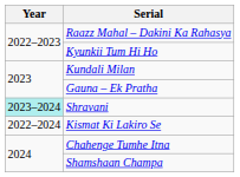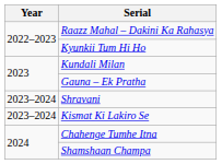 <table class="wikitable sortable">
 <tr>
 <th>Year</th>
 <th>Serial</th>
 </tr>
 <tr>
 <td rowspan="2">2022–2023</td>
 <td><em><a href='#'>Raazz Mahal – Dakini Ka Rahasya</a></em></td>
 </tr>
 <tr>
 <td><em><a href='#'>Kyunkii Tum Hi Ho</a></em></td>
 </tr>
 <tr>
 <td rowspan = "2">2023</td>
 <td><em><a href='#'>Kundali Milan</a></em></td>
 </tr>
 <tr>
 <td><em><a href='#'>Gauna – Ek Pratha</a></em></td>
 </tr>
 <tr>
-<td style="background: paleturquoise;">2023–2024</td>
+<td>2023–2024</td>
 <td><em><a href='#'> Shravani</a></em></td>
 </tr>
 <tr>
-<td>2022–2024</td>
+<td>2023–2024</td>
 <td><em><a href='#'>Kismat Ki Lakiro Se</a></em></td>
 </tr>
 <tr>
 <td rowspan="2">2024</td>
 <td><em><a href='#'>Chahenge Tumhe Itna</a></em></td>
 </tr>
 <tr>
 <td><em><a href='#'>Shamshaan Champa</a></em></td>
 </tr>
 </table>
